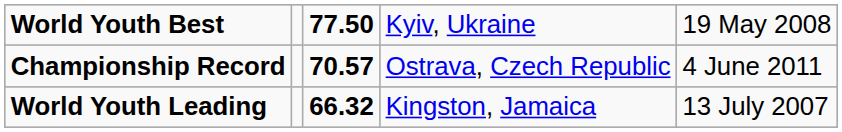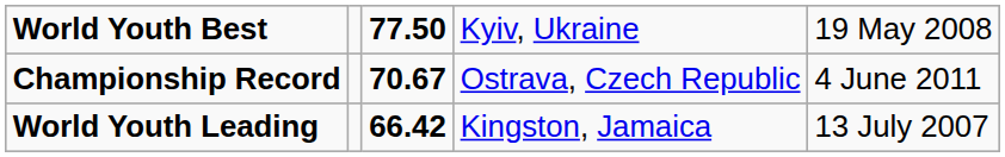 <table class="wikitable">
 <tr>
 <td><strong>World Youth Best</strong></td>
 <td></td>
 <td><strong>77.50</strong></td>
 <td><a href='#'>Kyiv</a>, <a href='#'>Ukraine</a></td>
 <td>19 May 2008</td>
 </tr>
 <tr>
 <td><strong>Championship Record</strong></td>
 <td></td>
-<td><strong>70.57</strong></td>
+<td><strong>70.67</strong></td>
 <td><a href='#'>Ostrava</a>, <a href='#'>Czech Republic</a></td>
 <td>4 June 2011</td>
 </tr>
 <tr>
 <td><strong>World Youth Leading</strong></td>
 <td></td>
-<td><strong>66.32</strong></td>
+<td><strong>66.42</strong></td>
 <td><a href='#'>Kingston</a>, <a href='#'>Jamaica</a></td>
 <td>13 July 2007</td>
 </tr>
 </table>
